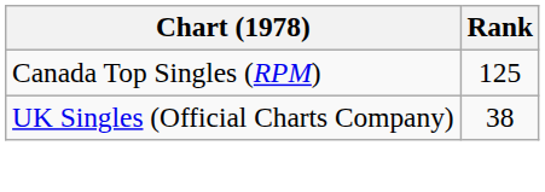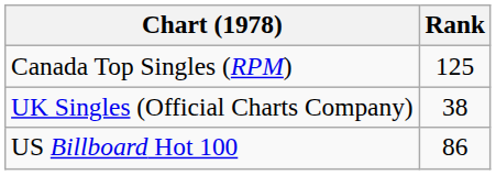 <table class="wikitable sortable">
 <tr>
 <th>Chart (1978)</th>
 <th>Rank</th>
 </tr>
 <tr>
 <td>Canada Top Singles (<em><a href='#'>RPM</a></em>)</td>
 <td align="center">125</td>
 </tr>
 <tr>
 <td><a href='#'>UK Singles</a> (Official Charts Company)</td>
 <td align="center">38</td>
 </tr>
+<tr>
+<td>US <a href='#'><em>Billboard</em> Hot 100</a></td>
+<td align="center">86</td>
+</tr>
 </table>
